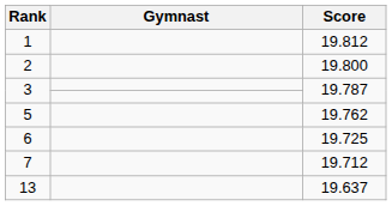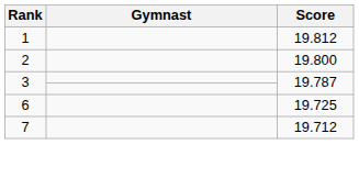 <table class="wikitable" style="text-align:center">
 <tr>
 <th>Rank</th>
 <th style="width:16em">Gymnast</th>
 <th style="width:5em">Score</th>
 </tr>
 <tr>
 <td>1</td>
 <td align=left></td>
 <td>19.812</td>
 </tr>
 <tr>
 <td>2</td>
 <td align=left></td>
 <td>19.800</td>
 </tr>
 <tr>
 <td rowspan=2>3</td>
 <td align=left></td>
 <td rowspan=2>19.787</td>
 </tr>
 <tr>
 <td align=left></td>
 </tr>
 <tr>
-<td>5</td>
-<td align=left></td>
-<td>19.762</td>
-</tr>
-<tr>
 <td>6</td>
 <td align=left></td>
 <td>19.725</td>
 </tr>
 <tr>
 <td>7</td>
 <td align=left></td>
 <td>19.712</td>
 </tr>
-<tr>
-<td>13</td>
-<td align=left></td>
-<td>19.637</td>
-</tr>
 </table>
